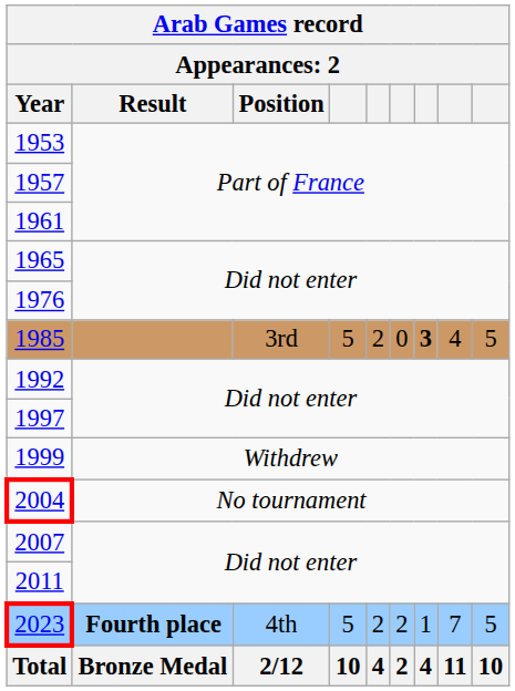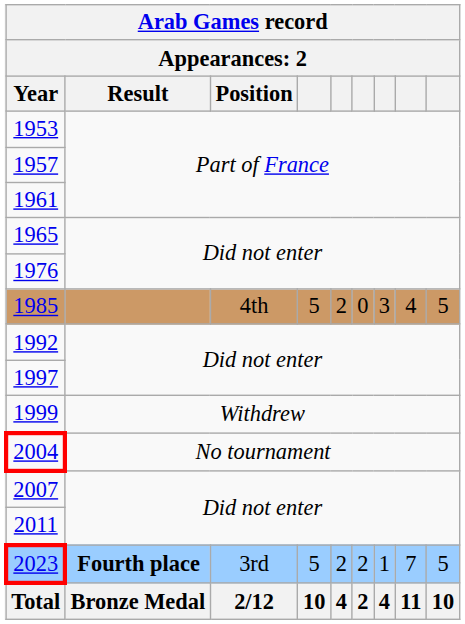 <table class="wikitable" style="text-align: center;font-size:100%;">
 <tr>
 <th colspan=9><a href='#'>Arab Games</a> record</th>
 </tr>
 <tr>
 <th colspan=9>Appearances: 2</th>
 </tr>
 <tr>
 <th>Year</th>
 <th>Result</th>
 <th>Position</th>
 <th></th>
 <th></th>
 <th></th>
 <th></th>
 <th></th>
 <th></th>
 </tr>
 <tr>
 <td> <a href='#'>1953</a></td>
 <td colspan=8 rowspan=3><em>Part of <a href='#'>France</a></em></td>
 </tr>
 <tr>
 <td> <a href='#'>1957</a></td>
 </tr>
 <tr>
 <td> <a href='#'>1961</a></td>
 </tr>
 <tr>
 <td> <a href='#'>1965</a></td>
 <td colspan=8 rowspan=2><em>Did not enter</em></td>
 </tr>
 <tr>
 <td> <a href='#'>1976</a></td>
 </tr>
 <tr style="background:#c96;">
 <td> <a href='#'>1985</a></td>
 <td></td>
-<td>3rd</td>
+<td>4th</td>
 <td>5</td>
 <td>2</td>
 <td>0</td>
-<td><strong>3</strong></td>
+<td>3</td>
 <td>4</td>
 <td>5</td>
 </tr>
 <tr>
 <td> <a href='#'>1992</a></td>
 <td rowspan=2 colspan=8><em>Did not enter</em></td>
 </tr>
 <tr>
 <td> <a href='#'>1997</a></td>
 </tr>
 <tr>
 <td> <a href='#'>1999</a></td>
 <td colspan=8><em>Withdrew</em></td>
 </tr>
 <tr>
 <td style="border: 3px solid red"> <a href='#'>2004</a></td>
 <td colspan=8><em>No tournament</em></td>
 </tr>
 <tr>
 <td> <a href='#'>2007</a></td>
 <td colspan=8 rowspan=2><em>Did not enter</em></td>
 </tr>
 <tr>
 <td> <a href='#'>2011</a></td>
 </tr>
 <tr bgcolor=#9acdff>
 <td style="border: 3px solid red"> <a href='#'>2023</a></td>
 <td><strong>Fourth place</strong></td>
-<td>4th</td>
+<td>3rd</td>
 <td>5</td>
 <td>2</td>
 <td>2</td>
 <td>1</td>
 <td>7</td>
 <td>5</td>
 </tr>
 <tr>
 <th>Total</th>
 <th>Bronze Medal</th>
 <th>2/12</th>
 <th>10</th>
 <th>4</th>
 <th>2</th>
 <th>4</th>
 <th>11</th>
 <th>10</th>
 </tr>
 </table>
